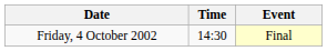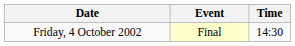 <table class = "wikitable" style="text-align:center;">
 <tr>
 <th width=220>Date</th>
+<th width=100>Event</th>
 <th width=50>Time</th>
-<th width=100>Event</th>
 </tr>
 <tr>
 <td>Friday, 4 October 2002</td>
+<td bgcolor=ffffcc>Final</td>
 <td>14:30</td>
-<td bgcolor=ffffcc>Final</td>
 </tr>
 </table>
